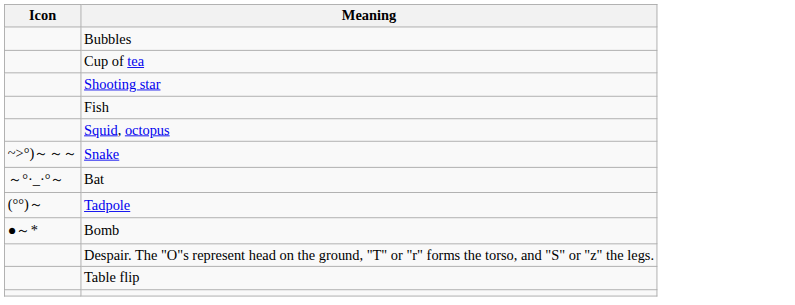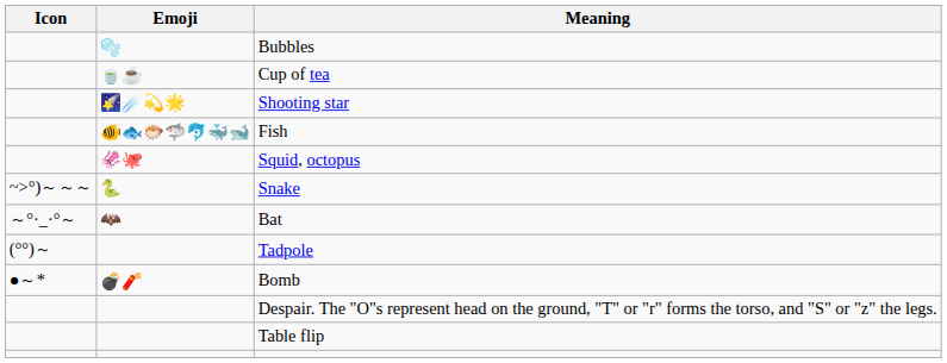 <table class="wikitable">
 <tr>
 <th>Icon</th>
+<th>Emoji</th>
 <th>Meaning</th>
 </tr>
 <tr>
 <td></td>
+<td>🫧</td>
 <td>Bubbles</td>
 </tr>
 <tr>
 <td></td>
+<td>🍵☕️</td>
 <td>Cup of <a href='#'>tea</a></td>
 </tr>
 <tr>
 <td></td>
+<td>🌠☄️💫🌟</td>
 <td><a href='#'>Shooting star</a></td>
 </tr>
 <tr>
 <td>     </td>
+<td>🐠🐟🐡🦈🐬🐳🐋</td>
 <td>Fish</td>
 </tr>
 <tr>
 <td></td>
+<td>🦑🐙</td>
 <td><a href='#'>Squid</a>, <a href='#'>octopus</a></td>
 </tr>
 <tr>
 <td>~>°)～～～</td>
+<td>🐍</td>
 <td><a href='#'>Snake</a></td>
 </tr>
 <tr>
 <td>～°·_·°～</td>
+<td>🦇</td>
 <td>Bat</td>
 </tr>
 <tr>
 <td>(°°)～</td>
+<td></td>
 <td><a href='#'>Tadpole</a></td>
 </tr>
 <tr>
 <td>●～*</td>
+<td>💣🧨</td>
 <td>Bomb</td>
 </tr>
 <tr>
 <td></td>
+<td></td>
 <td>Despair. The "O"s represent head on the ground, "T" or "r" forms the torso, and "S" or "z" the legs.</td>
 </tr>
 <tr id="table flip">
+<td></td>
 <td></td>
 <td>Table flip</td>
 </tr>
 <tr>
 <td></td>
 <td></td>
+<td></td>
 </tr>
 </table>
